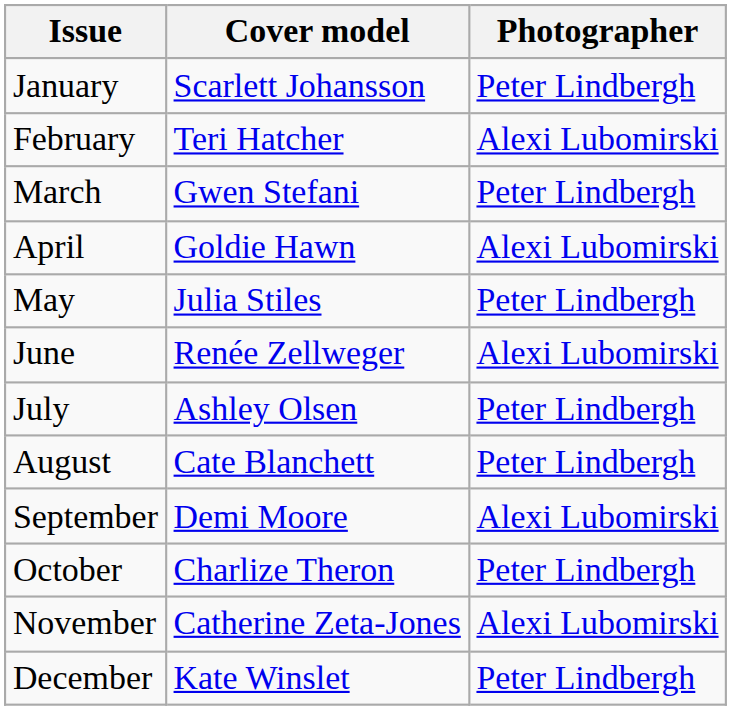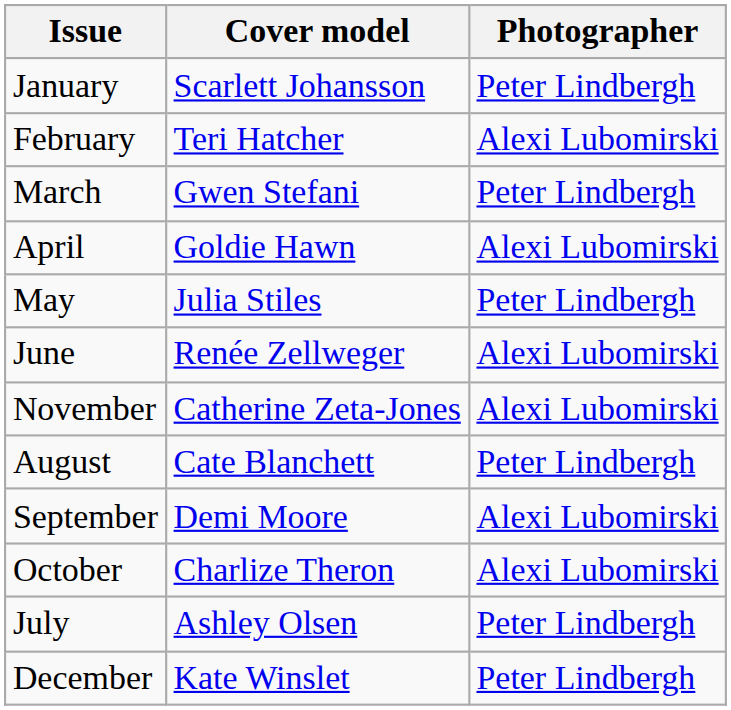 <table class="sortable wikitable">
 <tr>
 <th>Issue</th>
 <th>Cover model</th>
 <th>Photographer</th>
 </tr>
 <tr>
 <td>January</td>
 <td><a href='#'>Scarlett Johansson</a></td>
 <td><a href='#'>Peter Lindbergh</a></td>
 </tr>
 <tr>
 <td>February</td>
 <td><a href='#'>Teri Hatcher</a></td>
 <td><a href='#'>Alexi Lubomirski</a></td>
 </tr>
 <tr>
 <td>March</td>
 <td><a href='#'>Gwen Stefani</a></td>
 <td><a href='#'>Peter Lindbergh</a></td>
 </tr>
 <tr>
 <td>April</td>
 <td><a href='#'>Goldie Hawn</a></td>
 <td><a href='#'>Alexi Lubomirski</a></td>
 </tr>
 <tr>
 <td>May</td>
 <td><a href='#'>Julia Stiles</a></td>
 <td><a href='#'>Peter Lindbergh</a></td>
 </tr>
 <tr>
 <td>June</td>
 <td><a href='#'>Renée Zellweger</a></td>
 <td><a href='#'>Alexi Lubomirski</a></td>
 </tr>
 <tr>
-<td>July</td>
-<td><a href='#'>Ashley Olsen</a></td>
-<td><a href='#'>Peter Lindbergh</a></td>
+<td>November</td>
+<td><a href='#'>Catherine Zeta-Jones</a></td>
+<td><a href='#'>Alexi Lubomirski</a></td>
 </tr>
 <tr>
 <td>August</td>
 <td><a href='#'>Cate Blanchett</a></td>
 <td><a href='#'>Peter Lindbergh</a></td>
 </tr>
 <tr>
 <td>September</td>
 <td><a href='#'>Demi Moore</a></td>
 <td><a href='#'>Alexi Lubomirski</a></td>
 </tr>
 <tr>
 <td>October</td>
 <td><a href='#'>Charlize Theron</a></td>
-<td><a href='#'>Peter Lindbergh</a></td>
+<td><a href='#'>Alexi Lubomirski</a></td>
 </tr>
 <tr>
-<td>November</td>
-<td><a href='#'>Catherine Zeta-Jones</a></td>
-<td><a href='#'>Alexi Lubomirski</a></td>
+<td>July</td>
+<td><a href='#'>Ashley Olsen</a></td>
+<td><a href='#'>Peter Lindbergh</a></td>
 </tr>
 <tr>
 <td>December</td>
 <td><a href='#'>Kate Winslet</a></td>
 <td><a href='#'>Peter Lindbergh</a></td>
 </tr>
 </table>
